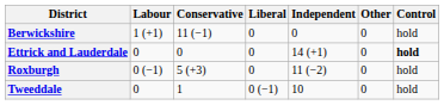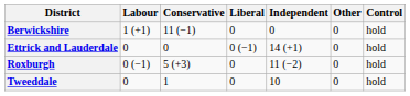 <table class="wikitable">
 <tr>
 <th scope="col">District</th>
 <th scope="col">Labour</th>
 <th scope="col">Conservative</th>
 <th scope="col">Liberal</th>
 <th scope="col">Independent</th>
 <th scope="col">Other</th>
 <th scope="col" colspan=2>Control<br></th>
 </tr>
 <tr>
 <th scope="row" style="text-align: left;"><a href='#'>Berwickshire</a></th>
 <td>1 (+1)</td>
 <td>11 (−1)</td>
 <td>0</td>
 <td>0</td>
 <td>0</td>
 <td> hold</td>
 </tr>
 <tr>
 <th scope="row" style="text-align: left;"><a href='#'>Ettrick and Lauderdale</a></th>
 <td>0</td>
 <td>0</td>
-<td>0</td>
+<td>0 (−1)</td>
 <td>14 (+1)</td>
 <td>0</td>
-<td><strong> hold</strong></td>
+<td> hold</td>
 </tr>
 <tr>
 <th scope="row" style="text-align: left;"><a href='#'>Roxburgh</a></th>
 <td>0 (−1)</td>
 <td>5 (+3)</td>
 <td>0</td>
 <td>11 (−2)</td>
 <td>0</td>
 <td> hold</td>
 </tr>
 <tr>
 <th scope="row" style="text-align: left;"><a href='#'>Tweeddale</a></th>
 <td>0</td>
 <td>1</td>
-<td>0 (−1)</td>
+<td>0</td>
 <td>10</td>
 <td>0</td>
 <td> hold</td>
 </tr>
 </table>
